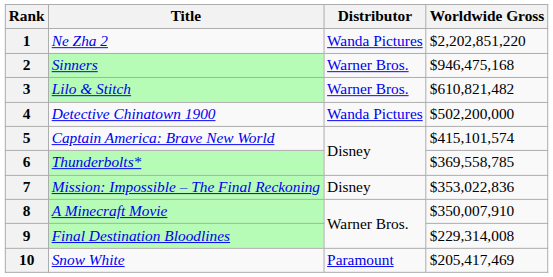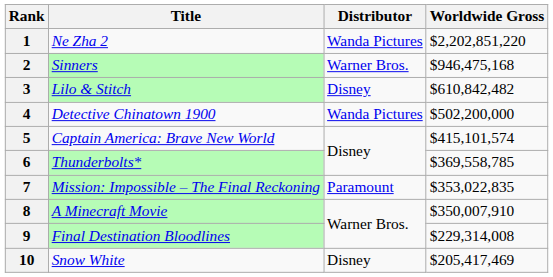 <table class="wikitable sortable" style="margin:auto; text-align:left">
 <tr>
 <th>Rank</th>
 <th>Title</th>
 <th>Distributor</th>
 <th>Worldwide Gross</th>
 </tr>
 <tr>
 <th>1</th>
 <td><em><a href='#'>Ne Zha 2</a></em></td>
 <td><a href='#'>Wanda Pictures</a></td>
 <td>$2,202,851,220</td>
 </tr>
 <tr>
 <th>2</th>
 <td style="background:#b6fcb6;"><em><a href='#'>Sinners</a></em> </td>
 <td><a href='#'>Warner Bros.</a></td>
 <td>$946,475,168</td>
 </tr>
 <tr>
 <th>3</th>
 <td style="background:#b6fcb6;"><em><a href='#'>Lilo & Stitch</a></em> </td>
-<td><a href='#'>Warner Bros.</a></td>
-<td>$610,821,482</td>
+<td><a href='#'>Disney</a></td>
+<td>$610,842,482</td>
 </tr>
 <tr>
 <th>4</th>
 <td><a href='#'><em>Detective Chinatown 1900</em></a></td>
 <td><a href='#'>Wanda Pictures</a></td>
 <td>$502,200,000</td>
 </tr>
 <tr>
 <th>5</th>
 <td><em><a href='#'>Captain America: Brave New World</a></em></td>
 <td rowspan="2">Disney</td>
 <td>$415,101,574</td>
 </tr>
 <tr>
 <th>6</th>
 <td style="background:#b6fcb6;"><em><a href='#'>Thunderbolts*</a></em> </td>
 <td>$369,558,785</td>
 </tr>
 <tr>
 <th>7</th>
 <td style="background:#b6fcb6;"><em><a href='#'>Mission: Impossible – The Final Reckoning</a></em> </td>
-<td>Disney</td>
-<td>$353,022,836</td>
+<td><a href='#'>Paramount</a></td>
+<td>$353,022,835</td>
 </tr>
 <tr>
 <th>8</th>
 <td style="background:#b6fcb6;"><em><a href='#'>A Minecraft Movie</a></em> </td>
 <td rowspan="2">Warner Bros.</td>
 <td>$350,007,910</td>
 </tr>
 <tr>
 <th>9</th>
 <td style="background:#b6fcb6;"><em><a href='#'>Final Destination Bloodlines</a></em> </td>
 <td>$229,314,008</td>
 </tr>
 <tr>
 <th>10</th>
 <td><em><a href='#'>Snow White</a></em></td>
-<td><a href='#'>Paramount</a></td>
+<td>Disney</td>
 <td>$205,417,469</td>
 </tr>
 </table>
